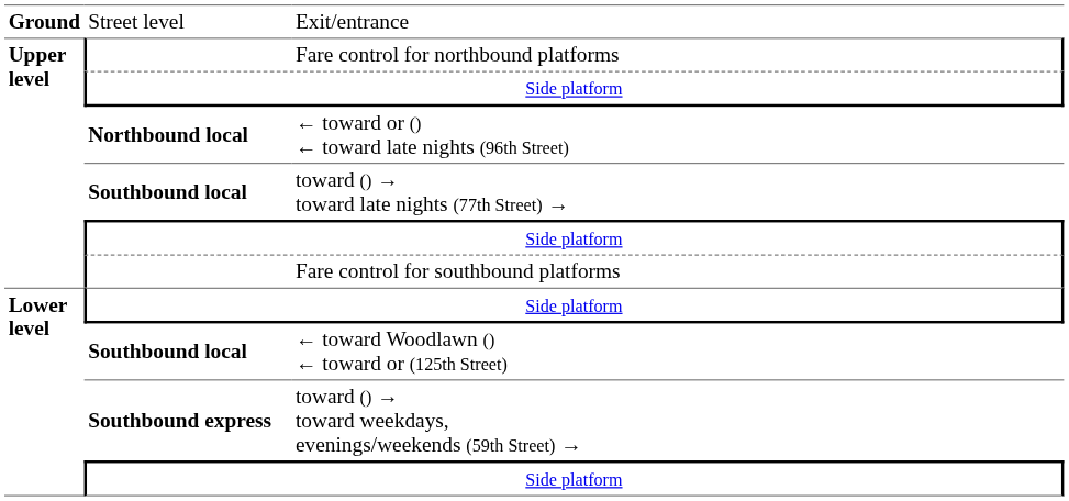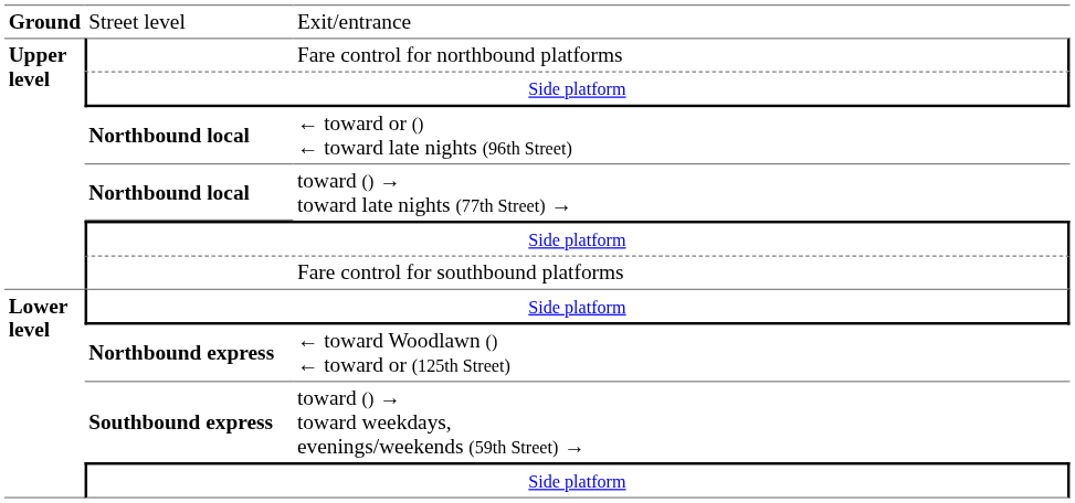 <table table border=0 cellspacing=0 cellpadding=3>
 <tr>
 <td style="border-top:solid 1px gray;" width=50><strong>Ground</strong></td>
 <td style="border-top:solid 1px gray;" width=150>Street level</td>
 <td style="border-top:solid 1px gray;" width=575>Exit/entrance</td>
 </tr>
 <tr>
 <td style="border-top:solid 1px gray;vertical-align:top;" rowspan=6><strong>Upper<br>level</strong></td>
 <td style="border-left:solid 2px black; border-top:solid 1px gray;"></td>
 <td style="border-right:solid 2px black; border-top:solid 1px gray;">Fare control for northbound platforms<br></td>
 </tr>
 <tr>
 <td style="border-top:dashed 1px gray;border-right:solid 2px black;border-left:solid 2px black;border-bottom:solid 2px black;text-align:center;" colspan=2><small><a href='#'>Side platform</a> </small></td>
 </tr>
 <tr>
 <td style="border-bottom:solid 1px gray;"><span><strong>Northbound local</strong></span></td>
 <td style="border-bottom:solid 1px gray;">←  toward  or  <small>()</small><br>←  toward  late nights <small>(96th Street)</small></td>
 </tr>
 <tr>
-<td><span><strong>Southbound local</strong></span></td>
+<td style="border-bottom:solid 1px gray;"><span><strong>Northbound local</strong></span></td>
 <td>  toward  <small>()</small> →<br>  toward  late nights <small>(77th Street)</small> →</td>
 </tr>
 <tr>
 <td style="border-bottom:dashed 1px gray;border-top:solid 2px black;border-right:solid 2px black;border-left:solid 2px black;text-align:center;" colspan=2><small><a href='#'>Side platform</a></small></td>
 </tr>
 <tr>
 <td style="border-left:solid 2px black;"></td>
 <td style="border-right:solid 2px black;">Fare control for southbound platforms</td>
 </tr>
 <tr>
 <td style="border-top:solid 1px gray;border-bottom:solid 1px gray;vertical-align:top;" rowspan=4><strong>Lower<br>level</strong></td>
 <td style="border-top:solid 1px gray;border-right:solid 2px black;border-left:solid 2px black;border-bottom:solid 2px black;text-align:center;" colspan=2><small><a href='#'>Side platform</a></small></td>
 </tr>
 <tr>
-<td><span><strong>Southbound local</strong></span></td>
+<td><span><strong>Northbound express</strong></span></td>
 <td>←  toward Woodlawn <small>()</small><br>←  toward  or  <small>(125th Street)</small></td>
 </tr>
 <tr>
 <td style="border-top:solid 1px gray;"><span><strong>Southbound express</strong></span></td>
 <td style="border-top:solid 1px gray;">  toward  <small>()</small> →<br>  toward  weekdays,<br> evenings/weekends <small>(59th Street)</small> →</td>
 </tr>
 <tr>
 <td style="border-bottom:solid 1px gray;border-top:solid 2px black;border-right:solid 2px black;border-left:solid 2px black;text-align:center;" colspan=2><small><a href='#'>Side platform</a></small></td>
 </tr>
 </table>
